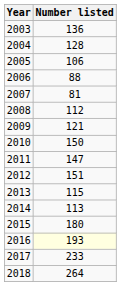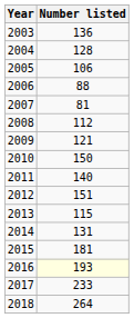 <table class="wikitable" style="float:right; text-align:center; margin:2em;">
 <tr>
 <th>Year</th>
 <th>Number listed</th>
 </tr>
 <tr>
 <td>2003</td>
 <td>136</td>
 </tr>
 <tr>
 <td>2004</td>
 <td>128</td>
 </tr>
 <tr>
 <td>2005</td>
 <td>106</td>
 </tr>
 <tr>
 <td>2006</td>
 <td>88</td>
 </tr>
 <tr>
 <td>2007</td>
 <td>81</td>
 </tr>
 <tr>
 <td>2008</td>
 <td>112</td>
 </tr>
 <tr>
 <td>2009</td>
 <td>121</td>
 </tr>
 <tr>
 <td>2010</td>
 <td>150</td>
 </tr>
 <tr>
 <td>2011</td>
-<td>147</td>
+<td>140</td>
 </tr>
 <tr>
 <td>2012</td>
 <td>151</td>
 </tr>
 <tr>
 <td>2013</td>
 <td>115</td>
 </tr>
 <tr>
 <td>2014</td>
-<td>113</td>
+<td>131</td>
 </tr>
 <tr>
 <td>2015</td>
-<td>180</td>
+<td>181</td>
 </tr>
 <tr>
 <td>2016</td>
 <td style="background: lightyellow;">193</td>
 </tr>
 <tr>
 <td>2017</td>
 <td>233</td>
 </tr>
 <tr>
 <td>2018</td>
 <td>264</td>
 </tr>
 </table>
